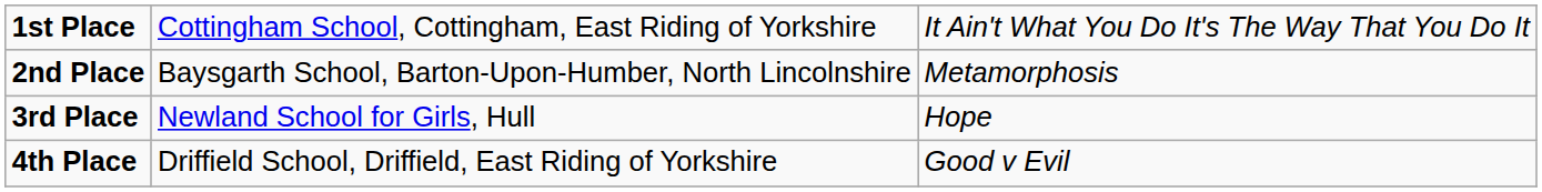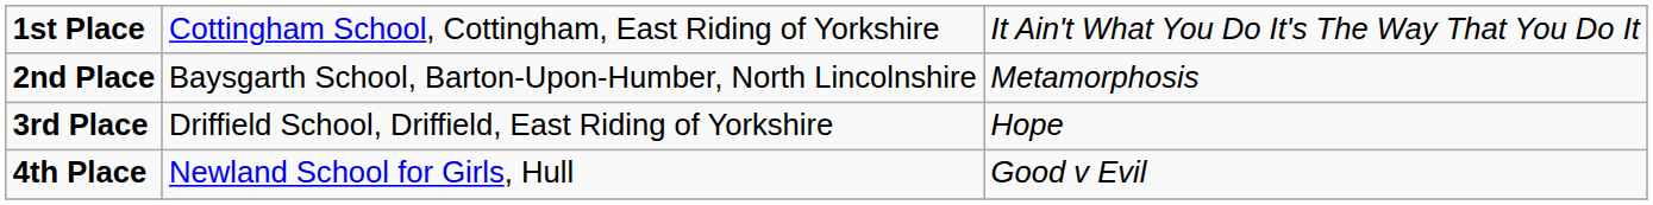 <table class="wikitable">
 <tr>
 <td><strong>1st Place</strong></td>
 <td><a href='#'>Cottingham School</a>, Cottingham, East Riding of Yorkshire</td>
 <td><em>It Ain't What You Do It's The Way That You Do It</em></td>
 </tr>
 <tr>
 <td><strong>2nd Place</strong></td>
 <td>Baysgarth School, Barton-Upon-Humber, North Lincolnshire</td>
 <td><em>Metamorphosis</em></td>
 </tr>
 <tr>
 <td><strong>3rd Place</strong></td>
-<td><a href='#'>Newland School for Girls</a>, Hull</td>
+<td>Driffield School, Driffield, East Riding of Yorkshire</td>
 <td><em>Hope</em></td>
 </tr>
 <tr>
 <td><strong>4th Place</strong></td>
-<td>Driffield School, Driffield, East Riding of Yorkshire</td>
+<td><a href='#'>Newland School for Girls</a>, Hull</td>
 <td><em>Good v Evil</em></td>
 </tr>
 </table>
